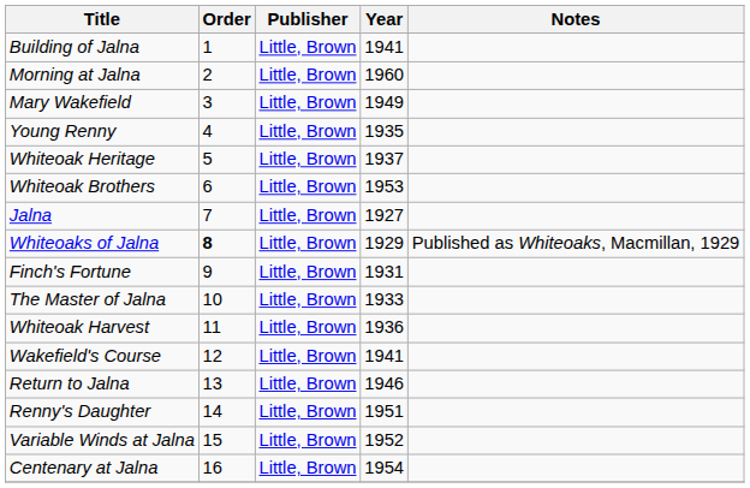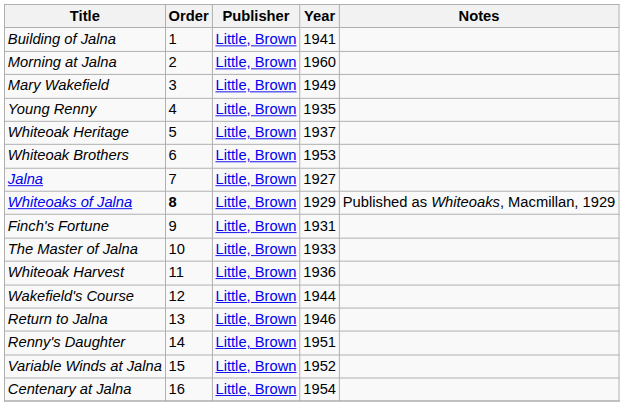 <table class="wikitable sortable">
 <tr>
 <th>Title</th>
 <th>Order</th>
 <th>Publisher</th>
 <th>Year</th>
 <th>Notes</th>
 </tr>
 <tr>
 <td><em>Building of Jalna</em></td>
 <td>1</td>
 <td><a href='#'>Little, Brown</a></td>
 <td>1941</td>
 <td></td>
 </tr>
 <tr>
 <td><em>Morning at Jalna</em></td>
 <td>2</td>
 <td><a href='#'>Little, Brown</a></td>
 <td>1960</td>
 <td></td>
 </tr>
 <tr>
 <td><em>Mary Wakefield</em></td>
 <td>3</td>
 <td><a href='#'>Little, Brown</a></td>
 <td>1949</td>
 <td></td>
 </tr>
 <tr>
 <td><em>Young Renny</em></td>
 <td>4</td>
 <td><a href='#'>Little, Brown</a></td>
 <td>1935</td>
 <td></td>
 </tr>
 <tr>
 <td><em>Whiteoak Heritage</em></td>
 <td>5</td>
 <td><a href='#'>Little, Brown</a></td>
 <td>1937</td>
 <td></td>
 </tr>
 <tr>
 <td><em>Whiteoak Brothers</em></td>
 <td>6</td>
 <td><a href='#'>Little, Brown</a></td>
 <td>1953</td>
 <td></td>
 </tr>
 <tr>
 <td><em><a href='#'>Jalna</a></em></td>
 <td>7</td>
 <td><a href='#'>Little, Brown</a></td>
 <td>1927</td>
 <td></td>
 </tr>
 <tr>
 <td><em><a href='#'>Whiteoaks of Jalna</a></em></td>
 <td><strong>8</strong></td>
 <td><a href='#'>Little, Brown</a></td>
 <td>1929</td>
 <td>Published as <em>Whiteoaks</em>, Macmillan, 1929</td>
 </tr>
 <tr>
 <td><em>Finch's Fortune</em></td>
 <td>9</td>
 <td><a href='#'>Little, Brown</a></td>
 <td>1931</td>
 <td></td>
 </tr>
 <tr>
 <td><em>The Master of Jalna</em></td>
 <td>10</td>
 <td><a href='#'>Little, Brown</a></td>
 <td>1933</td>
 <td></td>
 </tr>
 <tr>
 <td><em>Whiteoak Harvest</em></td>
 <td>11</td>
 <td><a href='#'>Little, Brown</a></td>
 <td>1936</td>
 <td></td>
 </tr>
 <tr>
 <td><em>Wakefield's Course</em></td>
 <td>12</td>
 <td><a href='#'>Little, Brown</a></td>
-<td>1941</td>
+<td>1944</td>
 <td></td>
 </tr>
 <tr>
 <td><em>Return to Jalna</em></td>
 <td>13</td>
 <td><a href='#'>Little, Brown</a></td>
 <td>1946</td>
 <td></td>
 </tr>
 <tr>
 <td><em>Renny's Daughter</em></td>
 <td>14</td>
 <td><a href='#'>Little, Brown</a></td>
 <td>1951</td>
 <td></td>
 </tr>
 <tr>
 <td><em>Variable Winds at Jalna</em></td>
 <td>15</td>
 <td><a href='#'>Little, Brown</a></td>
 <td>1952</td>
 <td></td>
 </tr>
 <tr>
 <td><em>Centenary at Jalna</em></td>
 <td>16</td>
 <td><a href='#'>Little, Brown</a></td>
 <td>1954</td>
 <td></td>
 </tr>
 <tr>
 </tr>
 </table>
